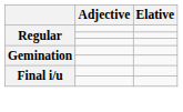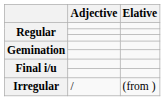 <table class="wikitable">
 <tr>
 <th></th>
 <th>Adjective</th>
 <th>Elative</th>
 </tr>
 <tr>
 <th rowspan="3">Regular</th>
 <td> </td>
 <td> </td>
 </tr>
 <tr>
 <td> </td>
 <td> </td>
 </tr>
 <tr>
 <td> </td>
 <td> </td>
 </tr>
 <tr>
 <th rowspan="2">Gemination</th>
 <td> </td>
 <td> </td>
 </tr>
 <tr>
 <td> </td>
 <td> </td>
 </tr>
 <tr>
 <th rowspan="2">Final i/u</th>
 <td> </td>
 <td> </td>
 </tr>
 <tr>
 <td> </td>
 <td> </td>
 </tr>
+<tr>
+<th>Irregular</th>
+<td>  /  </td>
+<td>  (from  )</td>
+</tr>
 </table>
